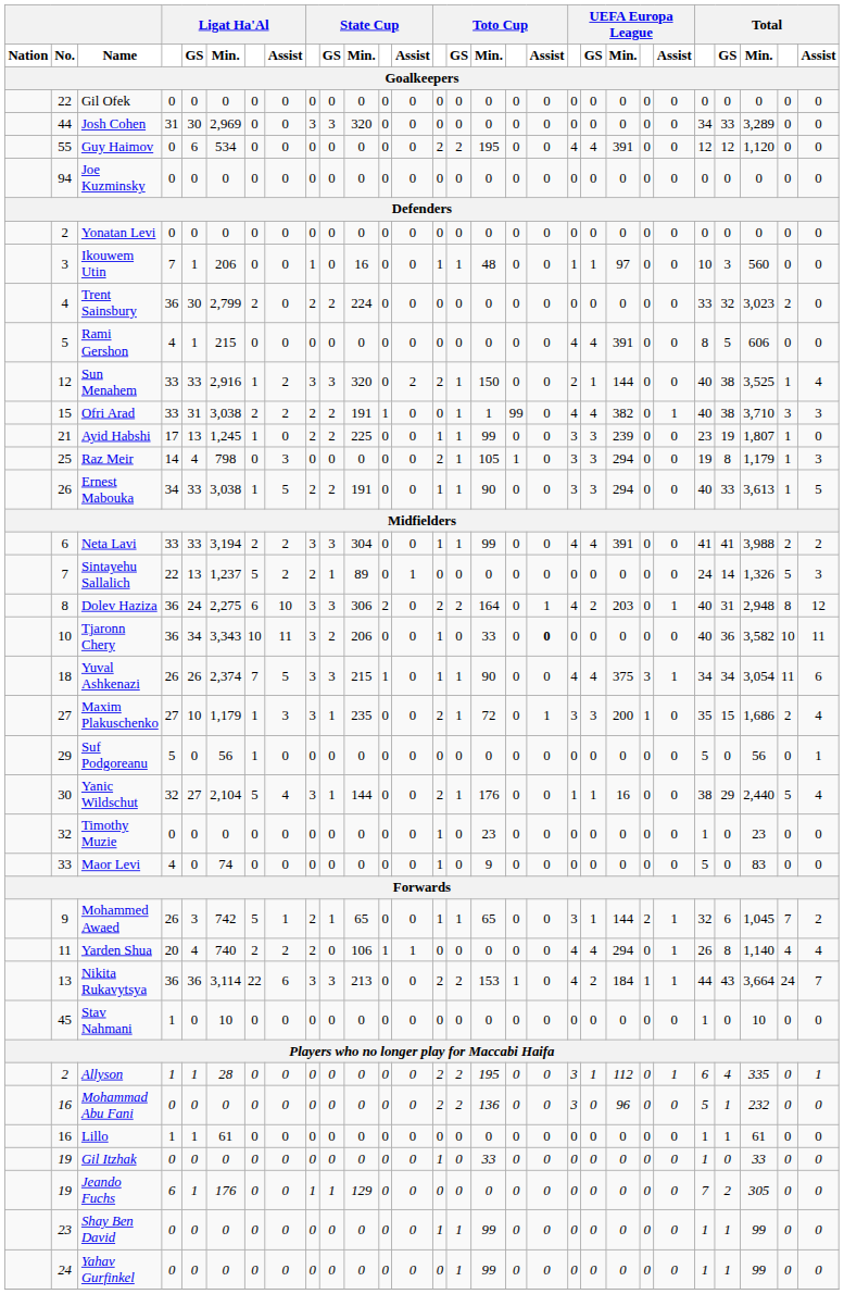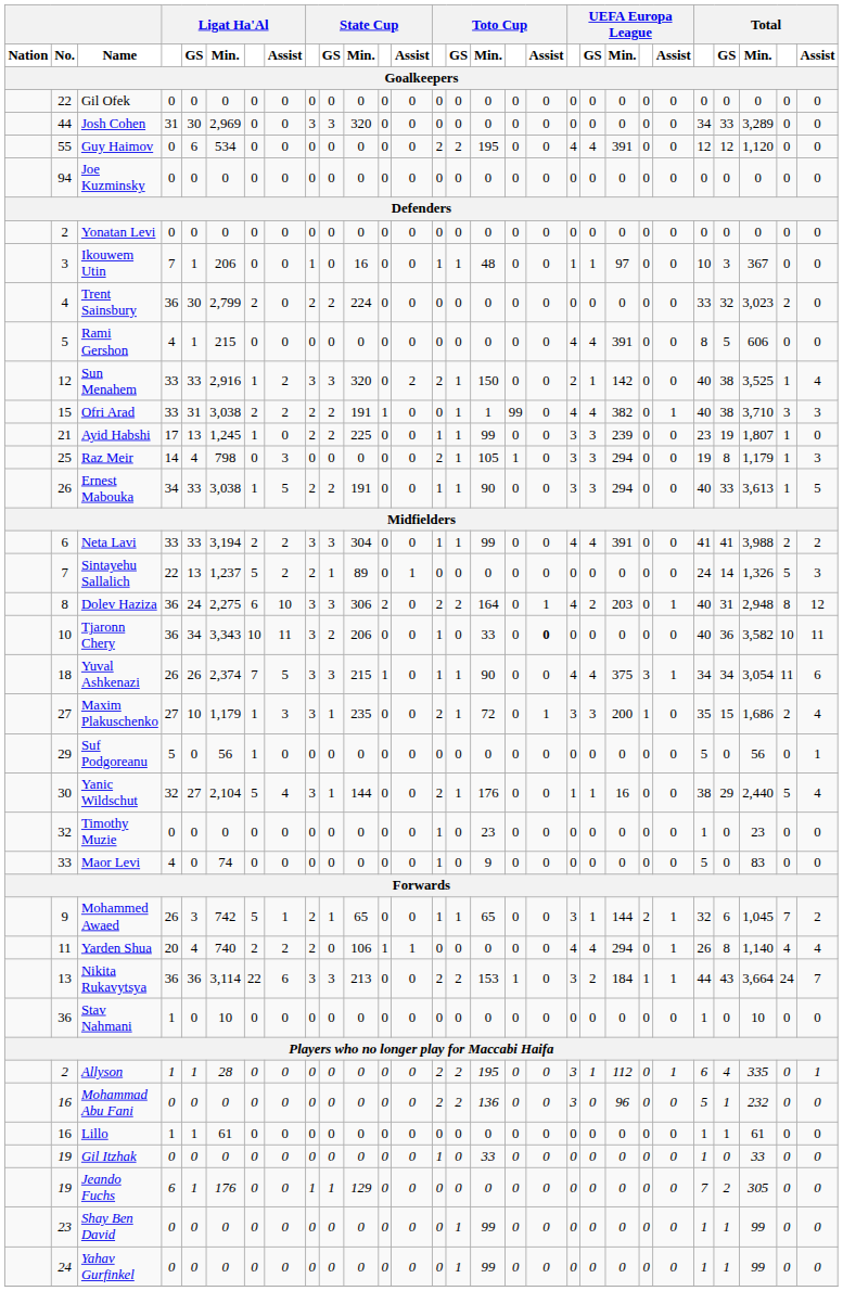 <table class="wikitable" style="font-size: 95%; text-align: center;">
 <tr>
 <th colspan=3></th>
 <th colspan=5><a href='#'>Ligat Ha'Al</a></th>
 <th colspan=5><a href='#'>State Cup</a></th>
 <th colspan=5><a href='#'>Toto Cup</a></th>
 <th colspan=5><a href='#'>UEFA Europa League</a></th>
 <th colspan=5>Total</th>
 </tr>
 <tr>
 <th width="8%" style="background: #FFFFFF">Nation</th>
 <th width="5%" style="background: #FFFFFF">No.</th>
 <th width="15%" style="background: #FFFFFF">Name</th>
 <th width=60 style="background: #FFFFFF"></th>
 <th width=60 style="background: #FFFFFF">GS</th>
 <th width=60 style="background: #FFFFFF">Min.</th>
 <th width=60 style="background: #FFFFFF"></th>
 <th width=60 style="background: #FFFFFF">Assist</th>
 <th width=60 style="background: #FFFFFF"></th>
 <th width=60 style="background: #FFFFFF">GS</th>
 <th width=60 style="background: #FFFFFF">Min.</th>
 <th width=60 style="background: #FFFFFF"></th>
 <th width=60 style="background: #FFFFFF">Assist</th>
 <th width=60 style="background: #FFFFFF"></th>
 <th width=60 style="background: #FFFFFF">GS</th>
 <th width=60 style="background: #FFFFFF">Min.</th>
 <th width=60 style="background: #FFFFFF"></th>
 <th width=60 style="background: #FFFFFF">Assist</th>
 <th width=60 style="background: #FFFFFF"></th>
 <th width=60 style="background: #FFFFFF">GS</th>
 <th width=60 style="background: #FFFFFF">Min.</th>
 <th width=60 style="background: #FFFFFF"></th>
 <th width=60 style="background: #FFFFFF">Assist</th>
 <th width=60 style="background: #FFFFFF"></th>
 <th width=60 style="background: #FFFFFF">GS</th>
 <th width=60 style="background: #FFFFFF">Min.</th>
 <th width=60 style="background: #FFFFFF"></th>
 <th width=60 style="background: #FFFFFF">Assist</th>
 </tr>
 <tr>
 <th colspan=34>Goalkeepers</th>
 </tr>
 <tr>
 <td></td>
 <td>22</td>
 <td align=left>Gil Ofek</td>
 <td>0 </td>
 <td>0 </td>
 <td>0 </td>
 <td>0 </td>
 <td>0 </td>
 <td>0 </td>
 <td>0 </td>
 <td>0 </td>
 <td>0 </td>
 <td>0 </td>
 <td>0 </td>
 <td>0 </td>
 <td>0 </td>
 <td>0 </td>
 <td>0 </td>
 <td>0 </td>
 <td>0 </td>
 <td>0 </td>
 <td>0 </td>
 <td>0 </td>
 <td>0 </td>
 <td>0 </td>
 <td>0 </td>
 <td>0 </td>
 <td>0 </td>
 </tr>
 <tr>
 <td> </td>
 <td>44</td>
 <td align=left><a href='#'>Josh Cohen</a></td>
 <td>31 </td>
 <td>30 </td>
 <td>2,969 </td>
 <td>0 </td>
 <td>0 </td>
 <td>3 </td>
 <td>3 </td>
 <td>320 </td>
 <td>0 </td>
 <td>0 </td>
 <td>0 </td>
 <td>0 </td>
 <td>0 </td>
 <td>0 </td>
 <td>0 </td>
 <td>0 </td>
 <td>0 </td>
 <td>0 </td>
 <td>0 </td>
 <td>0 </td>
 <td>34 </td>
 <td>33 </td>
 <td>3,289 </td>
 <td>0 </td>
 <td>0 </td>
 </tr>
 <tr>
 <td></td>
 <td>55</td>
 <td align=left><a href='#'>Guy Haimov</a></td>
 <td>0 </td>
 <td>6 </td>
 <td>534 </td>
 <td>0 </td>
 <td>0 </td>
 <td>0 </td>
 <td>0 </td>
 <td>0 </td>
 <td>0 </td>
 <td>0 </td>
 <td>2 </td>
 <td>2 </td>
 <td>195 </td>
 <td>0 </td>
 <td>0 </td>
 <td>4 </td>
 <td>4 </td>
 <td>391 </td>
 <td>0 </td>
 <td>0 </td>
 <td>12 </td>
 <td>12 </td>
 <td>1,120 </td>
 <td>0 </td>
 <td>0 </td>
 </tr>
 <tr>
 <td> </td>
 <td>94</td>
 <td align=left><a href='#'>Joe Kuzminsky</a></td>
 <td>0 </td>
 <td>0 </td>
 <td>0 </td>
 <td>0 </td>
 <td>0 </td>
 <td>0 </td>
 <td>0 </td>
 <td>0 </td>
 <td>0 </td>
 <td>0 </td>
 <td>0 </td>
 <td>0 </td>
 <td>0 </td>
 <td>0 </td>
 <td>0 </td>
 <td>0 </td>
 <td>0 </td>
 <td>0 </td>
 <td>0 </td>
 <td>0 </td>
 <td>0 </td>
 <td>0 </td>
 <td>0 </td>
 <td>0 </td>
 <td>0 </td>
 </tr>
 <tr>
 <th colspan=34>Defenders</th>
 </tr>
 <tr>
 <td></td>
 <td>2</td>
 <td align=left><a href='#'>Yonatan Levi</a></td>
 <td>0 </td>
 <td>0 </td>
 <td>0 </td>
 <td>0 </td>
 <td>0 </td>
 <td>0 </td>
 <td>0 </td>
 <td>0 </td>
 <td>0 </td>
 <td>0 </td>
 <td>0 </td>
 <td>0 </td>
 <td>0 </td>
 <td>0 </td>
 <td>0 </td>
 <td>0 </td>
 <td>0 </td>
 <td>0 </td>
 <td>0 </td>
 <td>0 </td>
 <td>0 </td>
 <td>0 </td>
 <td>0 </td>
 <td>0 </td>
 <td>0 </td>
 </tr>
 <tr>
 <td></td>
 <td>3</td>
 <td align=left><a href='#'>Ikouwem Utin</a></td>
 <td>7 </td>
 <td>1 </td>
 <td>206 </td>
 <td>0 </td>
 <td>0 </td>
 <td>1 </td>
 <td>0 </td>
 <td>16 </td>
 <td>0 </td>
 <td>0 </td>
 <td>1 </td>
 <td>1 </td>
 <td>48 </td>
 <td>0 </td>
 <td>0 </td>
 <td>1 </td>
 <td>1 </td>
 <td>97 </td>
 <td>0 </td>
 <td>0 </td>
 <td>10 </td>
 <td>3 </td>
-<td>560 </td>
+<td>367 </td>
 <td>0 </td>
 <td>0 </td>
 </tr>
 <tr>
 <td></td>
 <td>4</td>
 <td align=left><a href='#'>Trent Sainsbury</a></td>
 <td>36 </td>
 <td>30 </td>
 <td>2,799 </td>
 <td>2 </td>
 <td>0 </td>
 <td>2 </td>
 <td>2 </td>
 <td>224 </td>
 <td>0 </td>
 <td>0 </td>
 <td>0 </td>
 <td>0 </td>
 <td>0 </td>
 <td>0 </td>
 <td>0 </td>
 <td>0 </td>
 <td>0 </td>
 <td>0 </td>
 <td>0 </td>
 <td>0 </td>
 <td>33 </td>
 <td>32 </td>
 <td>3,023 </td>
 <td>2 </td>
 <td>0 </td>
 </tr>
 <tr>
 <td></td>
 <td>5</td>
 <td align=left><a href='#'>Rami Gershon</a></td>
 <td>4 </td>
 <td>1 </td>
 <td>215 </td>
 <td>0 </td>
 <td>0 </td>
 <td>0 </td>
 <td>0 </td>
 <td>0 </td>
 <td>0 </td>
 <td>0 </td>
 <td>0 </td>
 <td>0 </td>
 <td>0 </td>
 <td>0 </td>
 <td>0 </td>
 <td>4 </td>
 <td>4 </td>
 <td>391 </td>
 <td>0 </td>
 <td>0 </td>
 <td>8 </td>
 <td>5 </td>
 <td>606 </td>
 <td>0 </td>
 <td>0 </td>
 </tr>
 <tr>
 <td></td>
 <td>12</td>
 <td align=left><a href='#'>Sun Menahem</a></td>
 <td>33 </td>
 <td>33 </td>
 <td>2,916 </td>
 <td>1 </td>
 <td>2 </td>
 <td>3 </td>
 <td>3 </td>
 <td>320 </td>
 <td>0 </td>
 <td>2 </td>
 <td>2 </td>
 <td>1 </td>
 <td>150 </td>
 <td>0 </td>
 <td>0 </td>
 <td>2 </td>
 <td>1 </td>
-<td>144 </td>
+<td>142 </td>
 <td>0 </td>
 <td>0 </td>
 <td>40 </td>
 <td>38 </td>
 <td>3,525 </td>
 <td>1 </td>
 <td>4 </td>
 </tr>
 <tr>
 <td></td>
 <td>15</td>
 <td align=left><a href='#'>Ofri Arad</a></td>
 <td>33 </td>
 <td>31 </td>
 <td>3,038 </td>
 <td>2 </td>
 <td>2 </td>
 <td>2 </td>
 <td>2 </td>
 <td>191 </td>
 <td>1 </td>
 <td>0 </td>
 <td>0 </td>
 <td>1 </td>
 <td>1 </td>
 <td>99 </td>
 <td>0 </td>
 <td>4 </td>
 <td>4 </td>
 <td>382 </td>
 <td>0 </td>
 <td>1 </td>
 <td>40 </td>
 <td>38 </td>
 <td>3,710 </td>
 <td>3 </td>
 <td>3 </td>
 </tr>
 <tr>
 <td></td>
 <td>21</td>
 <td align=left><a href='#'>Ayid Habshi</a></td>
 <td>17 </td>
 <td>13 </td>
 <td>1,245 </td>
 <td>1 </td>
 <td>0 </td>
 <td>2 </td>
 <td>2 </td>
 <td>225 </td>
 <td>0 </td>
 <td>0 </td>
 <td>1 </td>
 <td>1 </td>
 <td>99 </td>
 <td>0 </td>
 <td>0 </td>
 <td>3 </td>
 <td>3 </td>
 <td>239 </td>
 <td>0 </td>
 <td>0 </td>
 <td>23 </td>
 <td>19 </td>
 <td>1,807 </td>
 <td>1 </td>
 <td>0 </td>
 </tr>
 <tr>
 <td></td>
 <td>25</td>
 <td align=left><a href='#'>Raz Meir</a></td>
 <td>14  </td>
 <td>4 </td>
 <td>798 </td>
 <td>0 </td>
 <td>3 </td>
 <td>0 </td>
 <td>0 </td>
 <td>0 </td>
 <td>0 </td>
 <td>0 </td>
 <td>2 </td>
 <td>1 </td>
 <td>105 </td>
 <td>1 </td>
 <td>0 </td>
 <td>3 </td>
 <td>3 </td>
 <td>294 </td>
 <td>0 </td>
 <td>0 </td>
 <td>19 </td>
 <td>8 </td>
 <td>1,179 </td>
 <td>1 </td>
 <td>3 </td>
 </tr>
 <tr>
 <td></td>
 <td>26</td>
 <td align=left><a href='#'>Ernest Mabouka</a></td>
 <td>34 </td>
 <td>33 </td>
 <td>3,038 </td>
 <td>1 </td>
 <td>5 </td>
 <td>2 </td>
 <td>2 </td>
 <td>191 </td>
 <td>0 </td>
 <td>0 </td>
 <td>1 </td>
 <td>1 </td>
 <td>90 </td>
 <td>0 </td>
 <td>0 </td>
 <td>3 </td>
 <td>3 </td>
 <td>294 </td>
 <td>0 </td>
 <td>0 </td>
 <td>40 </td>
 <td>33 </td>
 <td>3,613 </td>
 <td>1 </td>
 <td>5 </td>
 </tr>
 <tr>
 <th colspan=34>Midfielders</th>
 </tr>
 <tr>
 <td></td>
 <td>6</td>
 <td align=left><a href='#'>Neta Lavi</a></td>
 <td>33 </td>
 <td>33 </td>
 <td>3,194 </td>
 <td>2 </td>
 <td>2 </td>
 <td>3 </td>
 <td>3 </td>
 <td>304 </td>
 <td>0 </td>
 <td>0 </td>
 <td>1 </td>
 <td>1 </td>
 <td>99 </td>
 <td>0 </td>
 <td>0 </td>
 <td>4 </td>
 <td>4 </td>
 <td>391 </td>
 <td>0 </td>
 <td>0 </td>
 <td>41 </td>
 <td>41 </td>
 <td>3,988 </td>
 <td>2 </td>
 <td>2 </td>
 </tr>
 <tr>
 <td></td>
 <td>7</td>
 <td align=left><a href='#'>Sintayehu Sallalich</a></td>
 <td>22 </td>
 <td>13 </td>
 <td>1,237 </td>
 <td>5 </td>
 <td>2 </td>
 <td>2 </td>
 <td>1 </td>
 <td>89 </td>
 <td>0 </td>
 <td>1 </td>
 <td>0 </td>
 <td>0 </td>
 <td>0 </td>
 <td>0 </td>
 <td>0 </td>
 <td>0 </td>
 <td>0 </td>
 <td>0 </td>
 <td>0 </td>
 <td>0 </td>
 <td>24 </td>
 <td>14 </td>
 <td>1,326 </td>
 <td>5 </td>
 <td>3 </td>
 </tr>
 <tr>
 <td></td>
 <td>8</td>
 <td align=left><a href='#'>Dolev Haziza</a></td>
 <td>36 </td>
 <td>24 </td>
 <td>2,275 </td>
 <td>6 </td>
 <td>10 </td>
 <td>3 </td>
 <td>3 </td>
 <td>306 </td>
 <td>2 </td>
 <td>0 </td>
 <td>2 </td>
 <td>2 </td>
 <td>164 </td>
 <td>0 </td>
 <td>1 </td>
 <td>4 </td>
 <td>2 </td>
 <td>203 </td>
 <td>0 </td>
 <td>1 </td>
 <td>40 </td>
 <td>31 </td>
 <td>2,948 </td>
 <td>8 </td>
 <td>12 </td>
 </tr>
 <tr>
 <td></td>
 <td>10</td>
 <td align=left><a href='#'>Tjaronn Chery</a></td>
 <td>36 </td>
 <td>34 </td>
 <td>3,343 </td>
 <td>10 </td>
 <td>11 </td>
 <td>3 </td>
 <td>2 </td>
 <td>206 </td>
 <td>0 </td>
 <td>0 </td>
 <td>1 </td>
 <td>0 </td>
 <td>33 </td>
 <td>0 </td>
 <td><strong>0 </strong></td>
 <td>0 </td>
 <td>0 </td>
 <td>0 </td>
 <td>0 </td>
 <td>0 </td>
 <td>40 </td>
 <td>36 </td>
 <td>3,582 </td>
 <td>10 </td>
 <td>11 </td>
 </tr>
 <tr>
 <td></td>
 <td>18</td>
 <td align=left><a href='#'>Yuval Ashkenazi</a></td>
 <td>26 </td>
 <td>26 </td>
 <td>2,374 </td>
 <td>7 </td>
 <td>5 </td>
 <td>3 </td>
 <td>3 </td>
 <td>215 </td>
 <td>1 </td>
 <td>0 </td>
 <td>1 </td>
 <td>1 </td>
 <td>90 </td>
 <td>0 </td>
 <td>0 </td>
 <td>4 </td>
 <td>4 </td>
 <td>375 </td>
 <td>3 </td>
 <td>1 </td>
 <td>34 </td>
 <td>34 </td>
 <td>3,054 </td>
 <td>11 </td>
 <td>6 </td>
 </tr>
 <tr>
 <td></td>
 <td>27</td>
 <td align=left><a href='#'>Maxim Plakuschenko</a></td>
 <td>27 </td>
 <td>10 </td>
 <td>1,179 </td>
 <td>1 </td>
 <td>3 </td>
 <td>3 </td>
 <td>1 </td>
 <td>235 </td>
 <td>0 </td>
 <td>0 </td>
 <td>2 </td>
 <td>1 </td>
 <td>72 </td>
 <td>0 </td>
 <td>1 </td>
 <td>3 </td>
 <td>3 </td>
 <td>200 </td>
 <td>1 </td>
 <td>0 </td>
 <td>35 </td>
 <td>15 </td>
 <td>1,686 </td>
 <td>2 </td>
 <td>4 </td>
 </tr>
 <tr>
 <td></td>
 <td>29</td>
 <td align=left><a href='#'>Suf Podgoreanu</a></td>
 <td>5 </td>
 <td>0 </td>
 <td>56 </td>
 <td>1 </td>
 <td>0 </td>
 <td>0 </td>
 <td>0 </td>
 <td>0 </td>
 <td>0 </td>
 <td>0 </td>
 <td>0 </td>
 <td>0 </td>
 <td>0 </td>
 <td>0 </td>
 <td>0 </td>
 <td>0 </td>
 <td>0 </td>
 <td>0 </td>
 <td>0 </td>
 <td>0 </td>
 <td>5 </td>
 <td>0 </td>
 <td>56 </td>
 <td>0 </td>
 <td>1 </td>
 </tr>
 <tr>
 <td></td>
 <td>30</td>
 <td align=left><a href='#'>Yanic Wildschut</a></td>
 <td>32 </td>
 <td>27 </td>
 <td>2,104 </td>
 <td>5 </td>
 <td>4 </td>
 <td>3 </td>
 <td>1 </td>
 <td>144 </td>
 <td>0 </td>
 <td>0 </td>
 <td>2 </td>
 <td>1 </td>
 <td>176 </td>
 <td>0 </td>
 <td>0 </td>
 <td>1 </td>
 <td>1 </td>
 <td>16 </td>
 <td>0 </td>
 <td>0 </td>
 <td>38 </td>
 <td>29 </td>
 <td>2,440 </td>
 <td>5 </td>
 <td>4 </td>
 </tr>
 <tr>
 <td></td>
 <td>32</td>
 <td align=left><a href='#'>Timothy Muzie</a></td>
 <td>0 </td>
 <td>0 </td>
 <td>0 </td>
 <td>0 </td>
 <td>0 </td>
 <td>0 </td>
 <td>0 </td>
 <td>0 </td>
 <td>0 </td>
 <td>0 </td>
 <td>1 </td>
 <td>0 </td>
 <td>23 </td>
 <td>0 </td>
 <td>0 </td>
 <td>0 </td>
 <td>0 </td>
 <td>0 </td>
 <td>0 </td>
 <td>0 </td>
 <td>1 </td>
 <td>0 </td>
 <td>23 </td>
 <td>0 </td>
 <td>0 </td>
 </tr>
 <tr>
 <td></td>
 <td>33</td>
 <td align=left><a href='#'>Maor Levi</a></td>
 <td>4 </td>
 <td>0 </td>
 <td>74 </td>
 <td>0 </td>
 <td>0 </td>
 <td>0 </td>
 <td>0 </td>
 <td>0 </td>
 <td>0 </td>
 <td>0 </td>
 <td>1 </td>
 <td>0 </td>
 <td>9 </td>
 <td>0 </td>
 <td>0 </td>
 <td>0 </td>
 <td>0 </td>
 <td>0 </td>
 <td>0 </td>
 <td>0 </td>
 <td>5 </td>
 <td>0 </td>
 <td>83 </td>
 <td>0 </td>
 <td>0 </td>
 </tr>
 <tr>
 <th colspan=34>Forwards</th>
 </tr>
 <tr>
 <td></td>
 <td>9</td>
 <td align=left><a href='#'>Mohammed Awaed</a></td>
 <td>26 </td>
 <td>3 </td>
 <td>742 </td>
 <td>5 </td>
 <td>1 </td>
 <td>2 </td>
 <td>1 </td>
 <td>65 </td>
 <td>0 </td>
 <td>0 </td>
 <td>1 </td>
 <td>1 </td>
 <td>65 </td>
 <td>0 </td>
 <td>0 </td>
 <td>3 </td>
 <td>1 </td>
 <td>144 </td>
 <td>2 </td>
 <td>1 </td>
 <td>32 </td>
 <td>6 </td>
 <td>1,045 </td>
 <td>7 </td>
 <td>2 </td>
 </tr>
 <tr>
 <td></td>
 <td>11</td>
 <td align=left><a href='#'>Yarden Shua</a></td>
 <td>20 </td>
 <td>4 </td>
 <td>740 </td>
 <td>2 </td>
 <td>2 </td>
 <td>2 </td>
 <td>0 </td>
 <td>106 </td>
 <td>1 </td>
 <td>1 </td>
 <td>0 </td>
 <td>0 </td>
 <td>0 </td>
 <td>0 </td>
 <td>0 </td>
 <td>4 </td>
 <td>4 </td>
 <td>294 </td>
 <td>0 </td>
 <td>1 </td>
 <td>26 </td>
 <td>8 </td>
 <td>1,140 </td>
 <td>4 </td>
 <td>4 </td>
 </tr>
 <tr>
 <td></td>
 <td>13</td>
 <td align=left><a href='#'>Nikita Rukavytsya</a></td>
 <td>36 </td>
 <td>36 </td>
 <td>3,114 </td>
 <td>22 </td>
 <td>6 </td>
 <td>3 </td>
 <td>3 </td>
 <td>213 </td>
 <td>0 </td>
 <td>0 </td>
 <td>2 </td>
 <td>2 </td>
 <td>153 </td>
 <td>1 </td>
 <td>0 </td>
-<td>4 </td>
+<td>3 </td>
 <td>2 </td>
 <td>184 </td>
 <td>1 </td>
 <td>1 </td>
 <td>44 </td>
 <td>43 </td>
 <td>3,664 </td>
 <td>24 </td>
 <td>7 </td>
 </tr>
 <tr>
 <td></td>
-<td>45</td>
+<td>36</td>
 <td align=left><a href='#'>Stav Nahmani</a></td>
 <td>1 </td>
 <td>0 </td>
 <td>10 </td>
 <td>0 </td>
 <td>0 </td>
 <td>0 </td>
 <td>0 </td>
 <td>0 </td>
 <td>0 </td>
 <td>0 </td>
 <td>0 </td>
 <td>0 </td>
 <td>0 </td>
 <td>0 </td>
 <td>0 </td>
 <td>0 </td>
 <td>0 </td>
 <td>0 </td>
 <td>0 </td>
 <td>0 </td>
 <td>1 </td>
 <td>0 </td>
 <td>10 </td>
 <td>0 </td>
 <td>0 </td>
 </tr>
 <tr>
 <th colspan=38><em>Players who no longer play for Maccabi Haifa</em></th>
 </tr>
 <tr>
 <td></td>
 <td><em>2</em></td>
 <td align=left><em><a href='#'>Allyson</a></em></td>
 <td><em>1</em> </td>
 <td><em>1</em> </td>
 <td><em>28</em> </td>
 <td><em>0</em> </td>
 <td><em>0</em> </td>
 <td><em>0</em> </td>
 <td><em>0</em> </td>
 <td><em>0</em> </td>
 <td><em>0</em> </td>
 <td><em>0</em> </td>
 <td><em>2</em> </td>
 <td><em>2</em> </td>
 <td><em>195</em> </td>
 <td><em>0</em> </td>
 <td><em>0</em> </td>
 <td><em>3</em> </td>
 <td><em>1</em> </td>
 <td><em>112</em> </td>
 <td><em>0</em> </td>
 <td><em>1</em> </td>
 <td><em>6</em> </td>
 <td><em>4</em> </td>
 <td><em>335</em> </td>
 <td><em>0</em> </td>
 <td><em>1</em> </td>
 </tr>
 <tr>
 <td></td>
 <td><em>16</em></td>
 <td align=left><em><a href='#'>Mohammad Abu Fani</a></em></td>
 <td><em>0</em> </td>
 <td><em>0</em> </td>
 <td><em>0</em> </td>
 <td><em>0</em> </td>
 <td><em>0</em> </td>
 <td><em>0</em> </td>
 <td><em>0</em> </td>
 <td><em>0</em> </td>
 <td><em>0</em> </td>
 <td><em>0</em> </td>
 <td><em>2</em> </td>
 <td><em>2</em> </td>
 <td><em>136</em> </td>
 <td><em>0</em> </td>
 <td><em>0</em> </td>
 <td><em>3</em> </td>
 <td><em>0</em> </td>
 <td><em>96</em> </td>
 <td><em>0</em> </td>
 <td><em>0</em> </td>
 <td><em>5</em> </td>
 <td><em>1</em></td>
 <td><em>232</em> </td>
 <td><em>0</em> </td>
 <td><em>0</em> </td>
 </tr>
 <tr>
 <td></td>
 <td>16</td>
 <td align=left><a href='#'>Lillo</a></td>
 <td>1 </td>
 <td>1 </td>
 <td>61 </td>
 <td>0 </td>
 <td>0 </td>
 <td>0 </td>
 <td>0 </td>
 <td>0 </td>
 <td>0 </td>
 <td>0 </td>
 <td>0 </td>
 <td>0 </td>
 <td>0 </td>
 <td>0 </td>
 <td>0 </td>
 <td>0 </td>
 <td>0 </td>
 <td>0 </td>
 <td>0 </td>
 <td>0 </td>
 <td>1 </td>
 <td>1 </td>
 <td>61 </td>
 <td>0 </td>
 <td>0 </td>
 </tr>
 <tr>
 <td></td>
 <td><em>19</em></td>
 <td align=left><em><a href='#'>Gil Itzhak</a></em></td>
 <td><em>0</em> </td>
 <td><em>0</em> </td>
 <td><em>0</em> </td>
 <td><em>0</em> </td>
 <td><em>0</em> </td>
 <td><em>0</em> </td>
 <td><em>0</em> </td>
 <td><em>0</em> </td>
 <td><em>0</em> </td>
 <td><em>0</em> </td>
 <td><em>1</em> </td>
 <td><em>0</em> </td>
 <td><em>33</em> </td>
 <td><em>0</em> </td>
 <td><em>0</em> </td>
 <td><em>0</em> </td>
 <td><em>0</em> </td>
 <td><em>0</em> </td>
 <td><em>0</em> </td>
 <td><em>0</em> </td>
 <td><em>1</em> </td>
 <td><em>0</em> </td>
 <td><em>33</em> </td>
 <td><em>0</em> </td>
 <td><em>0</em> </td>
 </tr>
 <tr>
 <td></td>
 <td><em>19</em></td>
 <td align=left><em><a href='#'>Jeando Fuchs</a></em></td>
 <td><em>6</em> </td>
 <td><em>1</em> </td>
 <td><em>176</em> </td>
 <td><em>0</em> </td>
 <td><em>0</em> </td>
 <td><em>1</em> </td>
 <td><em>1</em> </td>
 <td><em>129</em> </td>
 <td><em>0</em> </td>
 <td><em>0</em> </td>
 <td><em>0</em> </td>
 <td><em>0</em> </td>
 <td><em>0</em> </td>
 <td><em>0</em> </td>
 <td><em>0</em> </td>
 <td><em>0</em> </td>
 <td><em>0</em> </td>
 <td><em>0</em> </td>
 <td><em>0</em> </td>
 <td><em>0</em> </td>
 <td><em>7</em> </td>
 <td><em>2</em> </td>
 <td><em>305</em> </td>
 <td><em>0</em> </td>
 <td><em>0</em> </td>
 </tr>
 <tr>
 <td></td>
 <td><em>23</em></td>
 <td align=left><em><a href='#'>Shay Ben David</a></em></td>
 <td><em>0</em> </td>
 <td><em>0</em> </td>
 <td><em>0</em> </td>
 <td><em>0</em> </td>
 <td><em>0</em> </td>
 <td><em>0</em> </td>
 <td><em>0</em> </td>
 <td><em>0</em> </td>
 <td><em>0</em> </td>
 <td><em>0</em> </td>
-<td><em>1</em> </td>
+<td><em>0</em> </td>
 <td><em>1</em> </td>
 <td><em>99</em> </td>
 <td><em>0</em> </td>
 <td><em>0</em> </td>
 <td><em>0</em> </td>
 <td><em>0</em> </td>
 <td><em>0</em> </td>
 <td><em>0</em> </td>
 <td><em>0</em> </td>
 <td><em>1</em> </td>
 <td><em>1</em> </td>
 <td><em>99</em> </td>
 <td><em>0</em> </td>
 <td><em>0</em> </td>
 </tr>
 <tr>
 <td></td>
 <td><em>24</em></td>
 <td align=left><em><a href='#'>Yahav Gurfinkel</a></em></td>
 <td><em>0</em> </td>
 <td><em>0</em> </td>
 <td><em>0</em> </td>
 <td><em>0</em> </td>
 <td><em>0</em> </td>
 <td><em>0</em> </td>
 <td><em>0</em> </td>
 <td><em>0</em> </td>
 <td><em>0</em> </td>
 <td><em>0</em> </td>
 <td><em>0</em> </td>
 <td><em>1</em> </td>
 <td><em>99</em> </td>
 <td><em>0</em> </td>
 <td><em>0</em> </td>
 <td><em>0</em> </td>
 <td><em>0</em> </td>
 <td><em>0</em> </td>
 <td><em>0</em> </td>
 <td><em>0</em> </td>
 <td><em>1</em> </td>
 <td><em>1</em> </td>
 <td><em>99</em> </td>
 <td><em>0</em> </td>
 <td><em>0</em> </td>
 </tr>
 <tr>
 </tr>
 </table>
